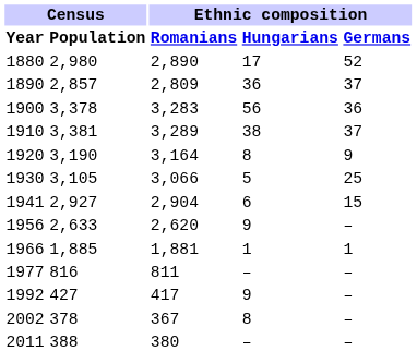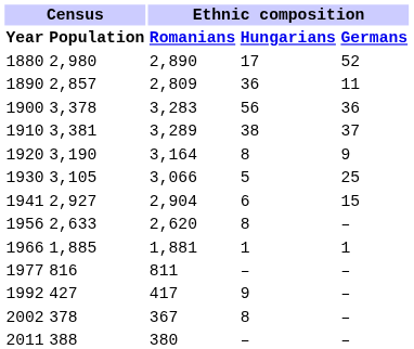 <table class="toccolours">
 <tr>
 <th align="center" colspan="2" style="background:#ccccff;">Census</th>
 <th align="center" colspan="3" style="background:#ccccff;">Ethnic composition</th>
 </tr>
 <tr>
 <th>Year</th>
 <th>Population</th>
 <th><a href='#'>Romanians</a></th>
 <th><a href='#'>Hungarians</a></th>
 <th><a href='#'>Germans</a></th>
 </tr>
 <tr>
 <td>1880</td>
 <td>2,980</td>
 <td>2,890</td>
 <td>17</td>
 <td>52</td>
 </tr>
 <tr>
 <td>1890</td>
 <td>2,857</td>
 <td>2,809</td>
 <td>36</td>
-<td>37</td>
+<td>11</td>
 </tr>
 <tr>
 <td>1900</td>
 <td>3,378</td>
 <td>3,283</td>
 <td>56</td>
 <td>36</td>
 </tr>
 <tr>
 <td>1910</td>
 <td>3,381</td>
 <td>3,289</td>
 <td>38</td>
 <td>37</td>
 </tr>
 <tr>
 <td>1920</td>
 <td>3,190</td>
 <td>3,164</td>
 <td>8</td>
 <td>9</td>
 </tr>
 <tr>
 <td>1930</td>
 <td>3,105</td>
 <td>3,066</td>
 <td>5</td>
 <td>25</td>
 </tr>
 <tr>
 <td>1941</td>
 <td>2,927</td>
 <td>2,904</td>
 <td>6</td>
 <td>15</td>
 </tr>
 <tr>
 <td>1956</td>
 <td>2,633</td>
 <td>2,620</td>
-<td>9</td>
+<td>8</td>
 <td>–</td>
 </tr>
 <tr>
 <td>1966</td>
 <td>1,885</td>
 <td>1,881</td>
 <td>1</td>
 <td>1</td>
 </tr>
 <tr>
 <td>1977</td>
 <td>816</td>
 <td>811</td>
 <td>–</td>
 <td>–</td>
 </tr>
 <tr>
 <td>1992</td>
 <td>427</td>
 <td>417</td>
 <td>9</td>
 <td>–</td>
 </tr>
 <tr>
 <td>2002</td>
 <td>378</td>
 <td>367</td>
 <td>8</td>
 <td>–</td>
 </tr>
 <tr>
 <td>2011</td>
 <td>388</td>
 <td>380</td>
 <td>–</td>
 <td>–</td>
 </tr>
 </table>
